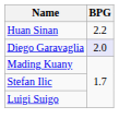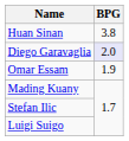 <table class=wikitable>
 <tr>
 <th>Name</th>
 <th>BPG</th>
 </tr>
 <tr>
 <td> <a href='#'>Huan Sinan</a></td>
-<td align=center>2.2</td>
+<td align=center>3.8</td>
 </tr>
 <tr>
 <td> <a href='#'>Diego Garavaglia</a></td>
 <td align=center style="background: lavender;">2.0</td>
+</tr>
+<tr>
+<td> <a href='#'>Omar Essam</a></td>
+<td align=center>1.9</td>
 </tr>
 <tr>
 <td> <a href='#'>Mading Kuany</a></td>
 <td align=center rowspan=3>1.7</td>
 </tr>
 <tr>
 <td> <a href='#'>Stefan Ilic</a></td>
 </tr>
 <tr>
 <td> <a href='#'>Luigi Suigo</a></td>
 </tr>
 </table>
